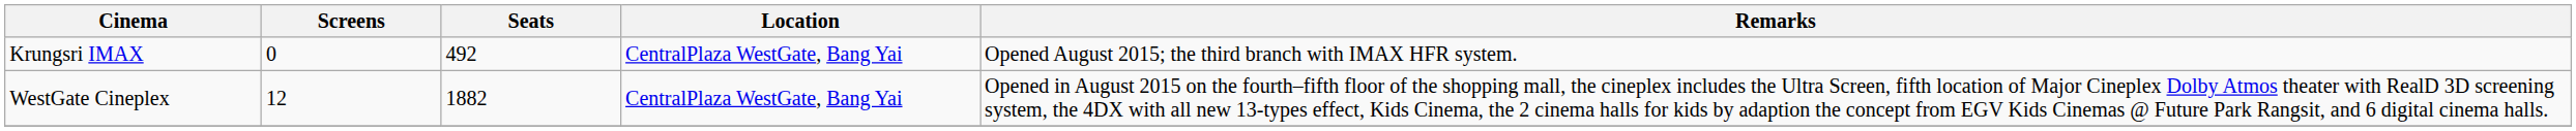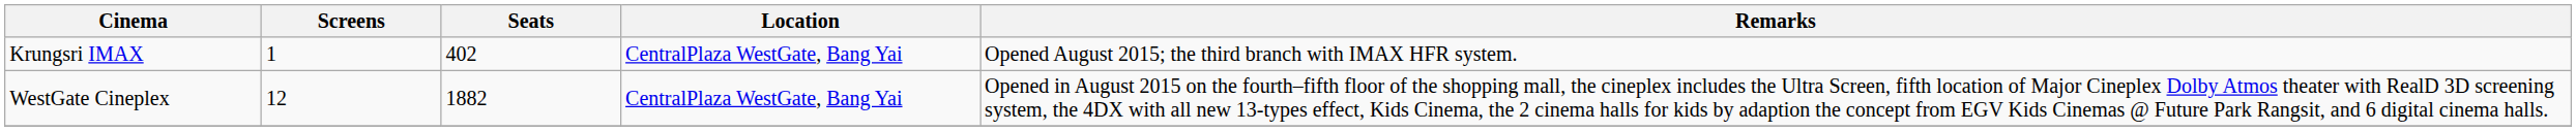 <table class="wikitable" width=100%>
 <tr>
 <th width="10%">Cinema</th>
 <th width="7%">Screens</th>
 <th width="7%">Seats</th>
 <th width="14%">Location</th>
 <th width="62%">Remarks</th>
 </tr>
 <tr>
 <td>Krungsri <a href='#'>IMAX</a></td>
-<td>0</td>
-<td>492</td>
+<td>1</td>
+<td>402</td>
 <td><a href='#'>CentralPlaza WestGate</a>, <a href='#'>Bang Yai</a></td>
 <td>Opened August 2015; the third branch with IMAX HFR system.</td>
 </tr>
 <tr>
 <td>WestGate Cineplex</td>
 <td>12</td>
 <td>1882</td>
 <td><a href='#'>CentralPlaza WestGate</a>, <a href='#'>Bang Yai</a></td>
 <td>Opened in August 2015 on the fourth–fifth floor of the shopping mall, the cineplex includes the Ultra Screen, fifth location of Major Cineplex <a href='#'>Dolby Atmos</a> theater with RealD 3D screening system, the 4DX with all new 13-types effect, Kids Cinema, the 2 cinema halls for kids by adaption the concept from EGV Kids Cinemas @ Future Park Rangsit, and 6 digital cinema halls.</td>
 </tr>
 <tr>
 </tr>
 </table>
